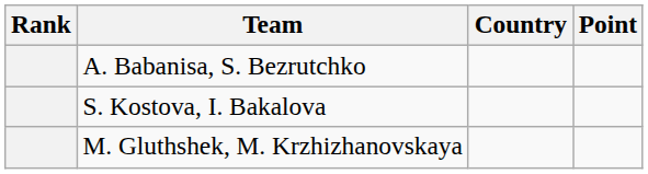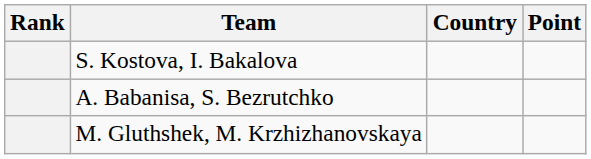 <table class="wikitable sortable">
 <tr>
 <th>Rank</th>
 <th>Team</th>
 <th>Country</th>
 <th>Point</th>
 </tr>
 <tr>
 <th></th>
-<td>A. Babanisa, S. Bezrutchko</td>
+<td>S. Kostova, I. Bakalova</td>
 <td></td>
 <td></td>
 </tr>
 <tr>
 <th></th>
-<td>S. Kostova, I. Bakalova</td>
+<td>A. Babanisa, S. Bezrutchko</td>
 <td></td>
 <td></td>
 </tr>
 <tr>
 <th></th>
 <td>M. Gluthshek, M. Krzhizhanovskaya</td>
 <td></td>
 <td></td>
 </tr>
 </table>
